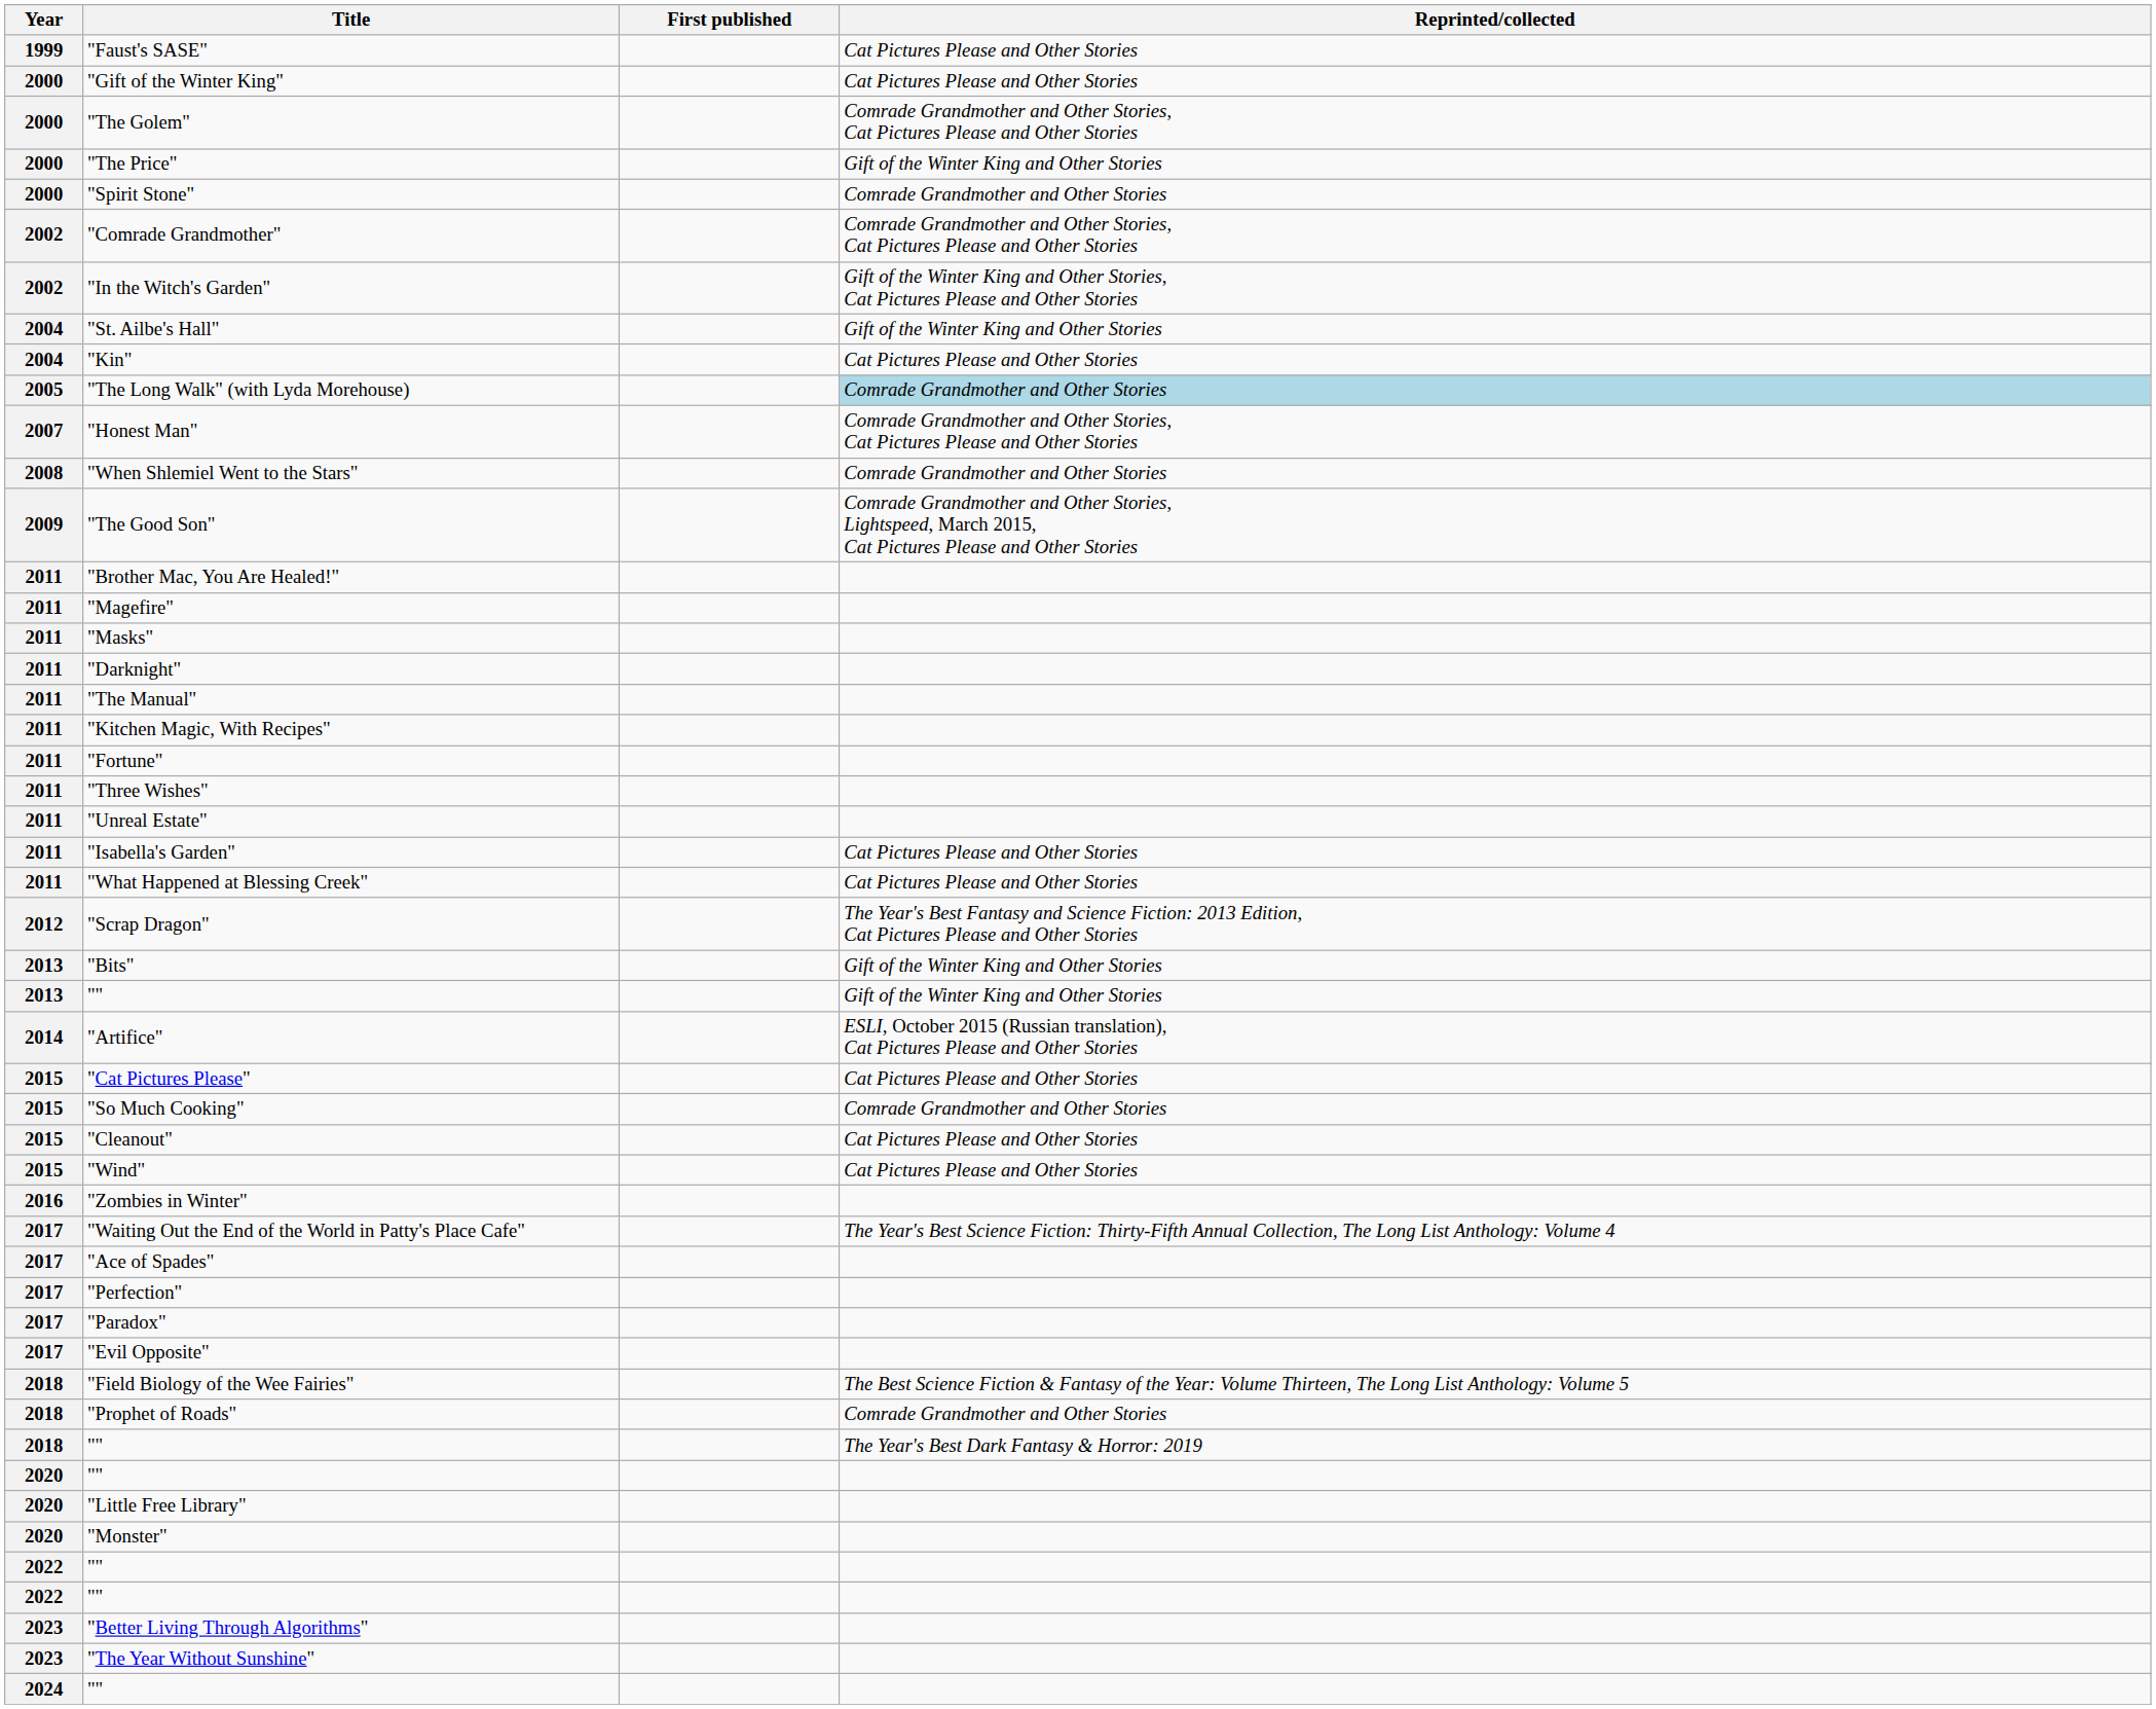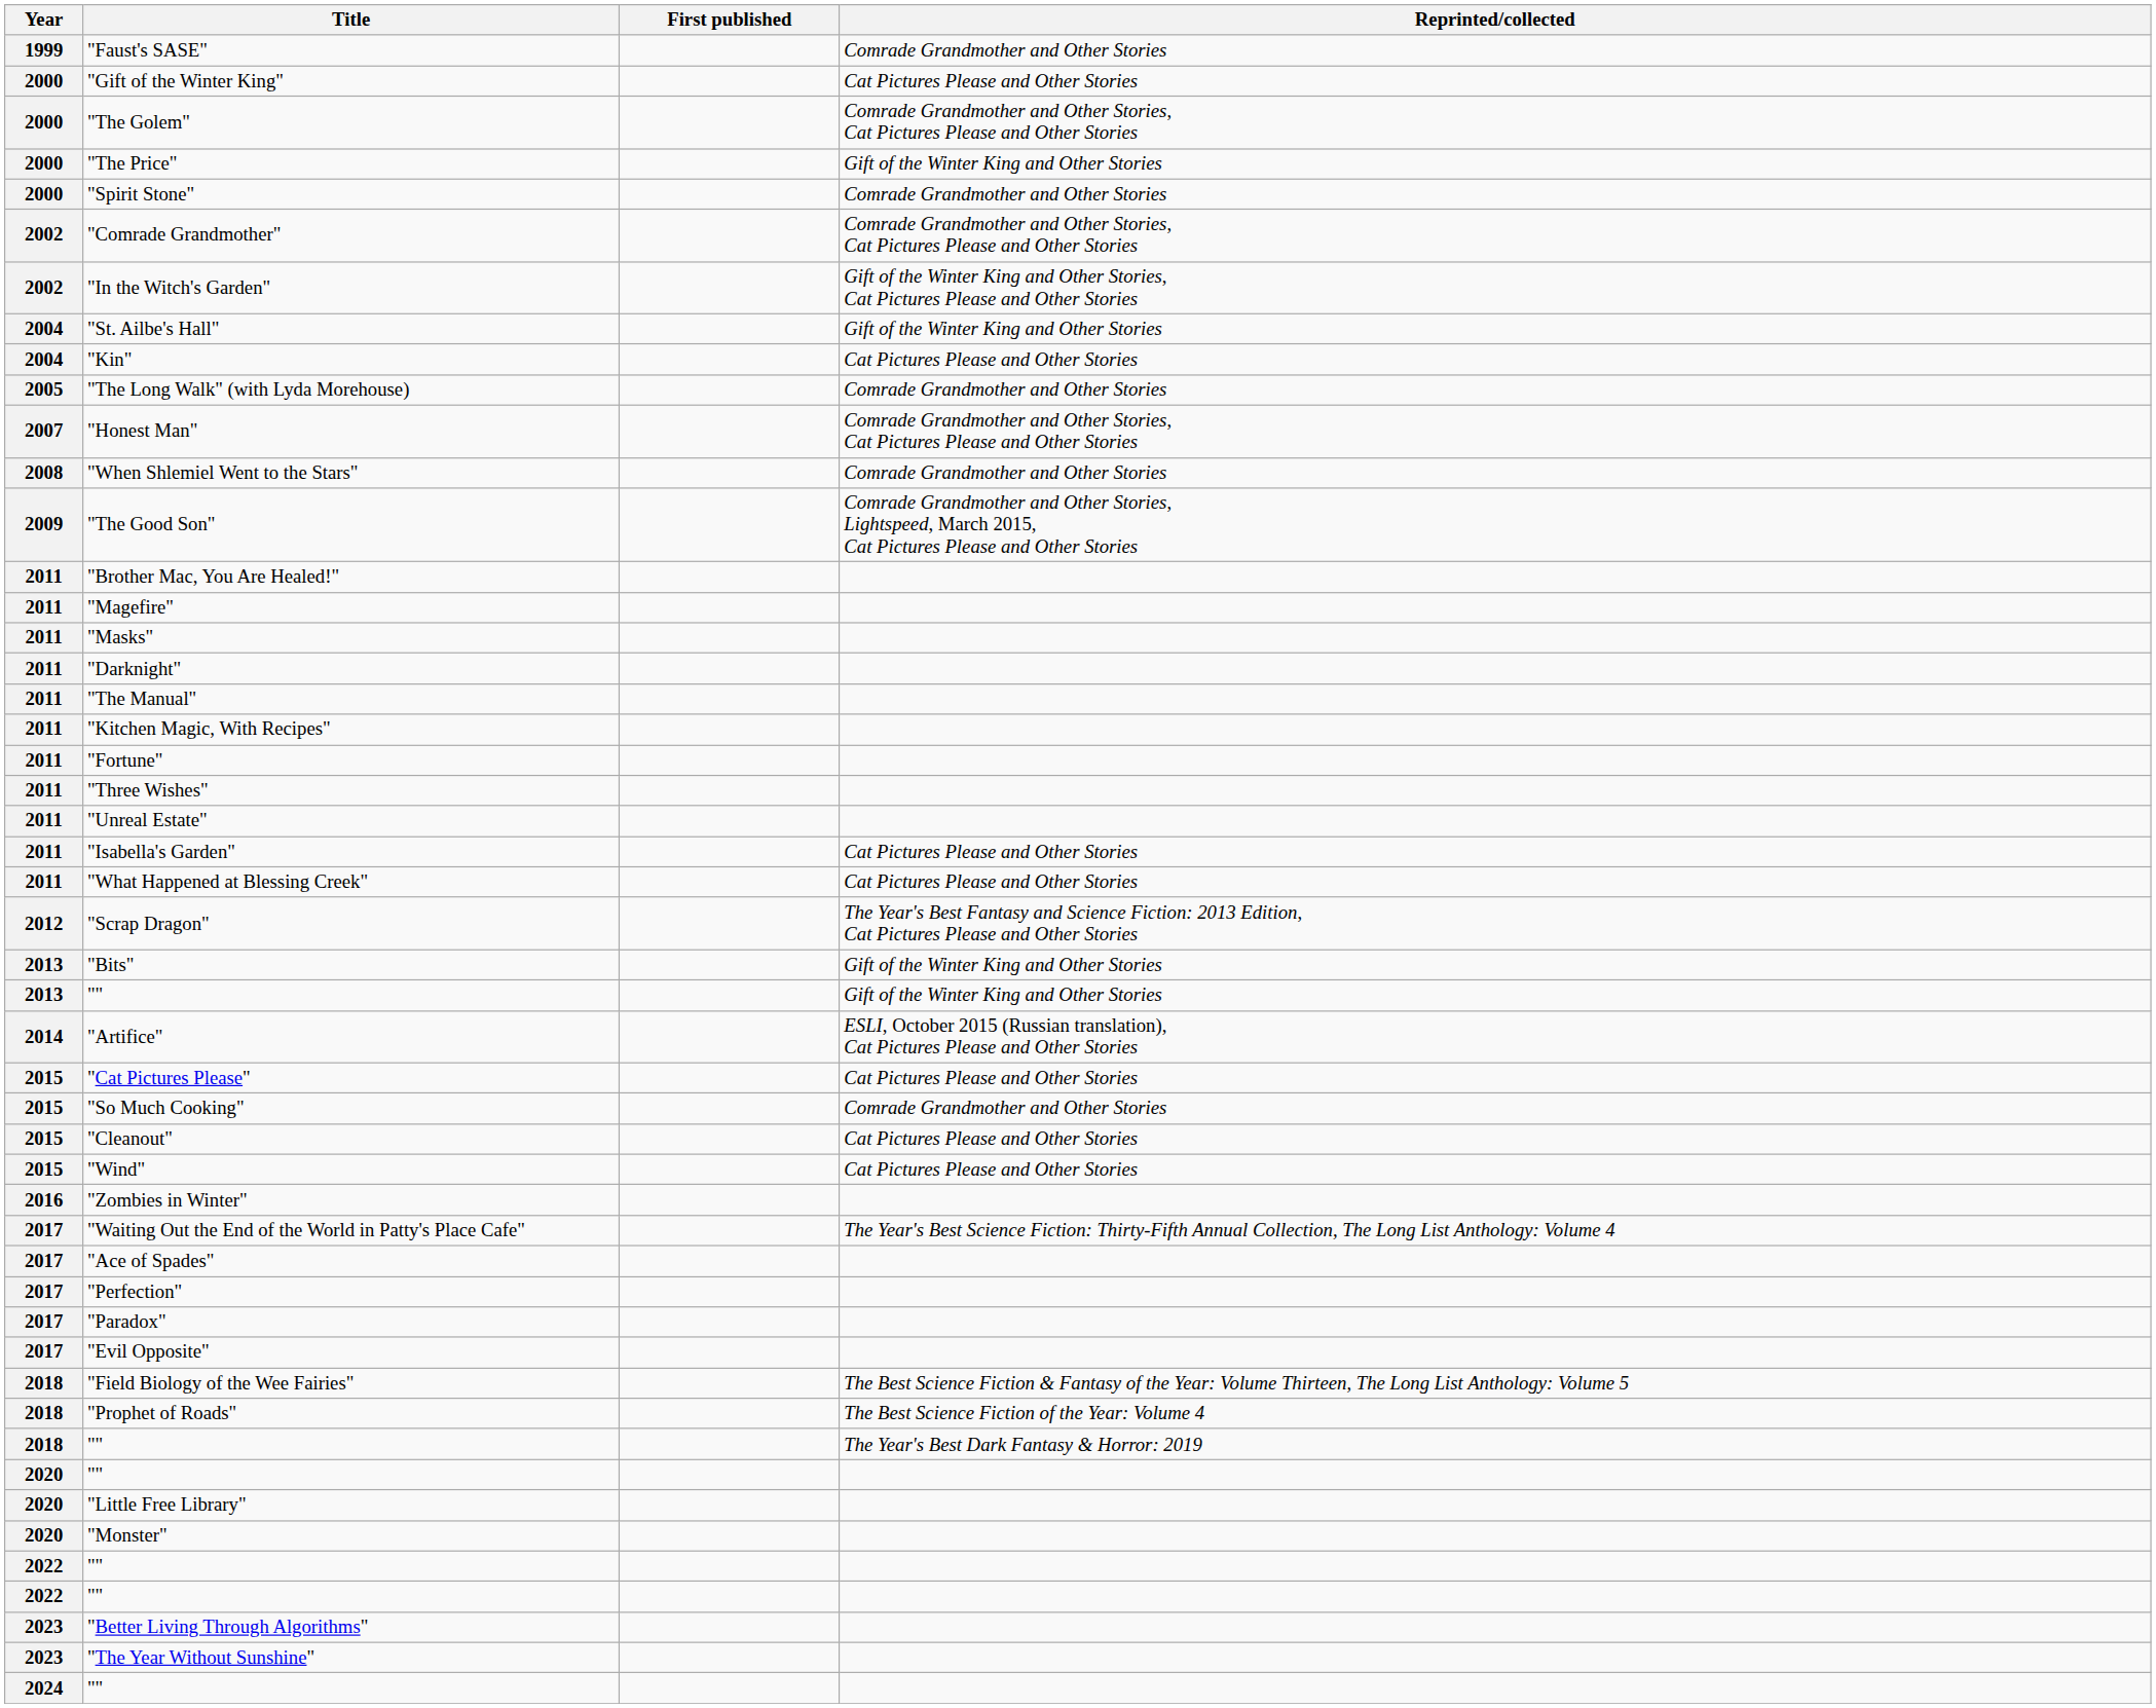 <table class="wikitable sortable" width="90%">
 <tr>
 <th>Year</th>
 <th width="25%">Title</th>
 <th>First published</th>
 <th>Reprinted/collected</th>
 </tr>
 <tr>
 <th>1999</th>
 <td>"Faust's SASE"</td>
 <td></td>
-<td><em>Cat Pictures Please and Other Stories</em></td>
+<td><em>Comrade Grandmother and Other Stories</em></td>
 </tr>
 <tr>
 <th>2000</th>
 <td>"Gift of the Winter King"</td>
 <td></td>
 <td><em>Cat Pictures Please and Other Stories</em></td>
 </tr>
 <tr>
 <th>2000</th>
 <td>"The Golem"</td>
 <td></td>
 <td><em>Comrade Grandmother and Other Stories</em>,<br><em>Cat Pictures Please and Other Stories</em></td>
 </tr>
 <tr>
 <th>2000</th>
 <td>"The Price"</td>
 <td></td>
 <td><em>Gift of the Winter King and Other Stories</em></td>
 </tr>
 <tr>
 <th>2000</th>
 <td>"Spirit Stone"</td>
 <td></td>
 <td><em>Comrade Grandmother and Other Stories</em></td>
 </tr>
 <tr>
 <th>2002</th>
 <td>"Comrade Grandmother"</td>
 <td></td>
 <td><em>Comrade Grandmother and Other Stories</em>,<br><em>Cat Pictures Please and Other Stories</em></td>
 </tr>
 <tr>
 <th>2002</th>
 <td>"In the Witch's Garden"</td>
 <td></td>
 <td><em>Gift of the Winter King and Other Stories</em>,<br><em>Cat Pictures Please and Other Stories</em></td>
 </tr>
 <tr>
 <th>2004</th>
 <td>"St. Ailbe's Hall"</td>
 <td></td>
 <td><em>Gift of the Winter King and Other Stories</em></td>
 </tr>
 <tr>
 <th>2004</th>
 <td>"Kin"</td>
 <td></td>
 <td><em>Cat Pictures Please and Other Stories</em></td>
 </tr>
 <tr>
 <th>2005</th>
 <td>"The Long Walk" (with Lyda Morehouse)</td>
 <td></td>
-<td style="background: lightblue;"><em>Comrade Grandmother and Other Stories</em></td>
+<td><em>Comrade Grandmother and Other Stories</em></td>
 </tr>
 <tr>
 <th>2007</th>
 <td>"Honest Man"</td>
 <td></td>
 <td><em>Comrade Grandmother and Other Stories</em>,<br><em>Cat Pictures Please and Other Stories</em></td>
 </tr>
 <tr>
 <th>2008</th>
 <td>"When Shlemiel Went to the Stars"</td>
 <td></td>
 <td><em>Comrade Grandmother and Other Stories</em></td>
 </tr>
 <tr>
 <th>2009</th>
 <td>"The Good Son"</td>
 <td></td>
 <td><em>Comrade Grandmother and Other Stories</em>,<br><em>Lightspeed</em>, March 2015,<br><em>Cat Pictures Please and Other Stories</em></td>
 </tr>
 <tr>
 <th>2011</th>
 <td>"Brother Mac, You Are Healed!"</td>
 <td></td>
 <td></td>
 </tr>
 <tr>
 <th>2011</th>
 <td>"Magefire"</td>
 <td></td>
 <td></td>
 </tr>
 <tr>
 <th>2011</th>
 <td>"Masks"</td>
 <td></td>
 <td></td>
 </tr>
 <tr>
 <th>2011</th>
 <td>"Darknight"</td>
 <td></td>
 <td></td>
 </tr>
 <tr>
 <th>2011</th>
 <td>"The Manual"</td>
 <td></td>
 <td></td>
 </tr>
 <tr>
 <th>2011</th>
 <td>"Kitchen Magic, With Recipes"</td>
 <td></td>
 <td></td>
 </tr>
 <tr>
 <th>2011</th>
 <td>"Fortune"</td>
 <td></td>
 <td></td>
 </tr>
 <tr>
 <th>2011</th>
 <td>"Three Wishes"</td>
 <td></td>
 <td></td>
 </tr>
 <tr>
 <th>2011</th>
 <td>"Unreal Estate"</td>
 <td></td>
 <td></td>
 </tr>
 <tr>
 <th>2011</th>
 <td>"Isabella's Garden"</td>
 <td></td>
 <td><em>Cat Pictures Please and Other Stories</em></td>
 </tr>
 <tr>
 <th>2011</th>
 <td>"What Happened at Blessing Creek"</td>
 <td></td>
 <td><em>Cat Pictures Please and Other Stories</em></td>
 </tr>
 <tr>
 <th>2012</th>
 <td>"Scrap Dragon"</td>
 <td></td>
 <td><em>The Year's Best Fantasy and Science Fiction: 2013 Edition</em>,<br><em>Cat Pictures Please and Other Stories</em></td>
 </tr>
 <tr>
 <th>2013</th>
 <td>"Bits"</td>
 <td></td>
 <td><em>Gift of the Winter King and Other Stories</em></td>
 </tr>
 <tr>
 <th>2013</th>
 <td>""</td>
 <td></td>
 <td><em>Gift of the Winter King and Other Stories</em></td>
 </tr>
 <tr>
 <th>2014</th>
 <td>"Artifice"</td>
 <td></td>
 <td><em>ESLI</em>, October 2015 (Russian translation),<br><em>Cat Pictures Please and Other Stories</em></td>
 </tr>
 <tr>
 <th>2015</th>
 <td>"<a href='#'>Cat Pictures Please</a>"</td>
 <td></td>
 <td><em>Cat Pictures Please and Other Stories</em></td>
 </tr>
 <tr>
 <th>2015</th>
 <td>"So Much Cooking"</td>
 <td></td>
 <td><em>Comrade Grandmother and Other Stories</em></td>
 </tr>
 <tr>
 <th>2015</th>
 <td>"Cleanout"</td>
 <td></td>
 <td><em>Cat Pictures Please and Other Stories</em></td>
 </tr>
 <tr>
 <th>2015</th>
 <td>"Wind"</td>
 <td></td>
 <td><em>Cat Pictures Please and Other Stories</em></td>
 </tr>
 <tr>
 <th>2016</th>
 <td>"Zombies in Winter"</td>
 <td></td>
 <td></td>
 </tr>
 <tr>
 <th>2017</th>
 <td>"Waiting Out the End of the World in Patty's Place Cafe"</td>
 <td></td>
 <td><em>The Year's Best Science Fiction: Thirty-Fifth Annual Collection, The Long List Anthology: Volume 4</em></td>
 </tr>
 <tr>
 <th>2017</th>
 <td>"Ace of Spades"</td>
 <td></td>
 <td></td>
 </tr>
 <tr>
 <th>2017</th>
 <td>"Perfection"</td>
 <td></td>
 <td></td>
 </tr>
 <tr>
 <th>2017</th>
 <td>"Paradox"</td>
 <td></td>
 <td></td>
 </tr>
 <tr>
 <th>2017</th>
 <td>"Evil Opposite"</td>
 <td></td>
 <td></td>
 </tr>
 <tr>
 <th>2018</th>
 <td>"Field Biology of the Wee Fairies"</td>
 <td></td>
 <td><em>The Best Science Fiction & Fantasy of the Year: Volume Thirteen, The Long List Anthology: Volume 5</em></td>
 </tr>
 <tr>
 <th>2018</th>
 <td>"Prophet of Roads"</td>
 <td></td>
-<td><em>Comrade Grandmother and Other Stories</em></td>
+<td><em>The Best Science Fiction of the Year: Volume 4</em></td>
 </tr>
 <tr>
 <th>2018</th>
 <td>""</td>
 <td></td>
 <td><em>The Year's Best Dark Fantasy & Horror: 2019</em></td>
 </tr>
 <tr>
 <th>2020</th>
 <td>""</td>
 <td></td>
 <td></td>
 </tr>
 <tr>
 <th>2020</th>
 <td>"Little Free Library"</td>
 <td></td>
 <td></td>
 </tr>
 <tr>
 <th>2020</th>
 <td>"Monster"</td>
 <td></td>
 <td></td>
 </tr>
 <tr>
 <th>2022</th>
 <td>""</td>
 <td></td>
 <td></td>
 </tr>
 <tr>
 <th>2022</th>
 <td>""</td>
 <td></td>
 <td></td>
 </tr>
 <tr>
 <th>2023</th>
 <td>"<a href='#'>Better Living Through Algorithms</a>"</td>
 <td></td>
 <td></td>
 </tr>
 <tr>
 <th>2023</th>
 <td>"<a href='#'>The Year Without Sunshine</a>"</td>
 <td></td>
 <td></td>
 </tr>
 <tr>
 <th>2024</th>
 <td>""</td>
 <td></td>
 <td></td>
 </tr>
 </table>
